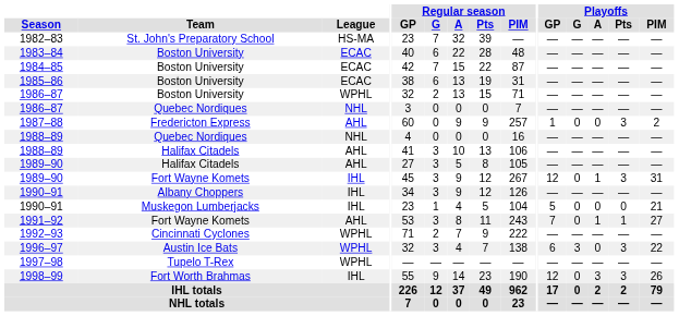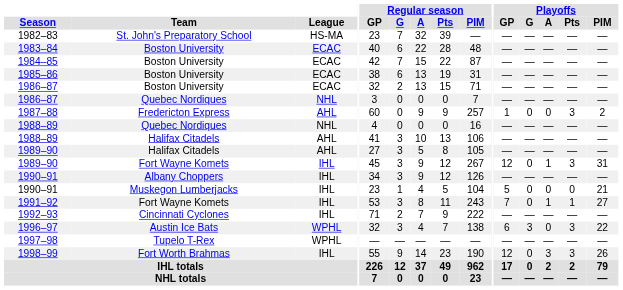 <table border="0" cellpadding="1" cellspacing="0" style="text-align:center; width:60em">
 <tr bgcolor="#e0e0e0">
 <th colspan="3" bgcolor="#ffffff"></th>
 <th rowspan="100" bgcolor="#ffffff"></th>
 <th colspan="5"><a href='#'>Regular season</a></th>
 <th rowspan="100" bgcolor="#ffffff"></th>
 <th colspan="5"><a href='#'>Playoffs</a></th>
 </tr>
 <tr bgcolor="#e0e0e0">
 <th><a href='#'>Season</a></th>
 <th>Team</th>
 <th>League</th>
 <th>GP</th>
 <th><a href='#'>G</a></th>
 <th><a href='#'>A</a></th>
 <th><a href='#'>Pts</a></th>
 <th><a href='#'>PIM</a></th>
 <th>GP</th>
 <th>G</th>
 <th>A</th>
 <th>Pts</th>
 <th>PIM</th>
 </tr>
 <tr>
 <td>1982–83</td>
 <td><a href='#'>St. John's Preparatory School</a></td>
 <td>HS-MA</td>
 <td>23</td>
 <td>7</td>
 <td>32</td>
 <td>39</td>
 <td>—</td>
 <td>—</td>
 <td>—</td>
 <td>—</td>
 <td>—</td>
 <td>—</td>
 </tr>
 <tr bgcolor="#f0f0f0">
 <td><a href='#'>1983–84</a></td>
 <td><a href='#'>Boston University</a></td>
 <td><a href='#'>ECAC</a></td>
 <td>40</td>
 <td>6</td>
 <td>22</td>
 <td>28</td>
 <td>48</td>
 <td>—</td>
 <td>—</td>
 <td>—</td>
 <td>—</td>
 <td>—</td>
 </tr>
 <tr>
 <td><a href='#'>1984–85</a></td>
 <td>Boston University</td>
 <td>ECAC</td>
 <td>42</td>
 <td>7</td>
 <td>15</td>
 <td>22</td>
 <td>87</td>
 <td>—</td>
 <td>—</td>
 <td>—</td>
 <td>—</td>
 <td>—</td>
 </tr>
 <tr bgcolor="#f0f0f0">
 <td><a href='#'>1985–86</a></td>
 <td>Boston University</td>
 <td>ECAC</td>
 <td>38</td>
 <td>6</td>
 <td>13</td>
 <td>19</td>
 <td>31</td>
 <td>—</td>
 <td>—</td>
 <td>—</td>
 <td>—</td>
 <td>—</td>
 </tr>
 <tr>
 <td><a href='#'>1986–87</a></td>
 <td>Boston University</td>
-<td>WPHL</td>
+<td>ECAC</td>
 <td>32</td>
 <td>2</td>
 <td>13</td>
 <td>15</td>
 <td>71</td>
 <td>—</td>
 <td>—</td>
 <td>—</td>
 <td>—</td>
 <td>—</td>
 </tr>
 <tr bgcolor="#f0f0f0">
 <td><a href='#'>1986–87</a></td>
 <td><a href='#'>Quebec Nordiques</a></td>
 <td><a href='#'>NHL</a></td>
 <td>3</td>
 <td>0</td>
 <td>0</td>
 <td>0</td>
 <td>7</td>
 <td>—</td>
 <td>—</td>
 <td>—</td>
 <td>—</td>
 <td>—</td>
 </tr>
 <tr>
 <td><a href='#'>1987–88</a></td>
 <td><a href='#'>Fredericton Express</a></td>
 <td><a href='#'>AHL</a></td>
 <td>60</td>
 <td>0</td>
 <td>9</td>
 <td>9</td>
 <td>257</td>
 <td>1</td>
 <td>0</td>
 <td>0</td>
 <td>3</td>
 <td>2</td>
 </tr>
 <tr bgcolor="#f0f0f0">
 <td><a href='#'>1988–89</a></td>
 <td><a href='#'>Quebec Nordiques</a></td>
 <td>NHL</td>
 <td>4</td>
 <td>0</td>
 <td>0</td>
 <td>0</td>
 <td>16</td>
 <td>—</td>
 <td>—</td>
 <td>—</td>
 <td>—</td>
 <td>—</td>
 </tr>
 <tr>
 <td><a href='#'>1988–89</a></td>
 <td><a href='#'>Halifax Citadels</a></td>
 <td>AHL</td>
 <td>41</td>
 <td>3</td>
 <td>10</td>
 <td>13</td>
 <td>106</td>
 <td>—</td>
 <td>—</td>
 <td>—</td>
 <td>—</td>
 <td>—</td>
 </tr>
 <tr bgcolor="#f0f0f0">
 <td><a href='#'>1989–90</a></td>
 <td>Halifax Citadels</td>
 <td>AHL</td>
 <td>27</td>
 <td>3</td>
 <td>5</td>
 <td>8</td>
 <td>105</td>
 <td>—</td>
 <td>—</td>
 <td>—</td>
 <td>—</td>
 <td>—</td>
 </tr>
 <tr>
 <td><a href='#'>1989–90</a></td>
 <td><a href='#'>Fort Wayne Komets</a></td>
 <td><a href='#'>IHL</a></td>
 <td>45</td>
 <td>3</td>
 <td>9</td>
 <td>12</td>
 <td>267</td>
 <td>12</td>
 <td>0</td>
 <td>1</td>
 <td>3</td>
 <td>31</td>
 </tr>
 <tr bgcolor="#f0f0f0">
 <td><a href='#'>1990–91</a></td>
 <td><a href='#'>Albany Choppers</a></td>
 <td>IHL</td>
 <td>34</td>
 <td>3</td>
 <td>9</td>
 <td>12</td>
 <td>126</td>
 <td>—</td>
 <td>—</td>
 <td>—</td>
 <td>—</td>
 <td>—</td>
 </tr>
 <tr>
 <td>1990–91</td>
 <td><a href='#'>Muskegon Lumberjacks</a></td>
 <td>IHL</td>
 <td>23</td>
 <td>1</td>
 <td>4</td>
 <td>5</td>
 <td>104</td>
 <td>5</td>
 <td>0</td>
 <td>0</td>
 <td>0</td>
 <td>21</td>
 </tr>
 <tr bgcolor="#f0f0f0">
 <td><a href='#'>1991–92</a></td>
 <td>Fort Wayne Komets</td>
-<td>AHL</td>
+<td>IHL</td>
 <td>53</td>
 <td>3</td>
 <td>8</td>
 <td>11</td>
 <td>243</td>
 <td>7</td>
 <td>0</td>
 <td>1</td>
 <td>1</td>
 <td>27</td>
 </tr>
 <tr>
 <td><a href='#'>1992–93</a></td>
 <td><a href='#'>Cincinnati Cyclones</a></td>
-<td>WPHL</td>
+<td>IHL</td>
 <td>71</td>
 <td>2</td>
 <td>7</td>
 <td>9</td>
 <td>222</td>
 <td>—</td>
 <td>—</td>
 <td>—</td>
 <td>—</td>
 <td>—</td>
 </tr>
 <tr bgcolor="#f0f0f0">
 <td><a href='#'>1996–97</a></td>
 <td><a href='#'>Austin Ice Bats</a></td>
 <td><a href='#'>WPHL</a></td>
 <td>32</td>
 <td>3</td>
 <td>4</td>
 <td>7</td>
 <td>138</td>
 <td>6</td>
 <td>3</td>
 <td>0</td>
 <td>3</td>
 <td>22</td>
 </tr>
 <tr>
 <td><a href='#'>1997–98</a></td>
 <td><a href='#'>Tupelo T-Rex</a></td>
 <td>WPHL</td>
 <td>—</td>
 <td>—</td>
 <td>—</td>
 <td>—</td>
 <td>—</td>
 <td>—</td>
 <td>—</td>
 <td>—</td>
 <td>—</td>
 <td>—</td>
 </tr>
 <tr bgcolor="#f0f0f0">
 <td><a href='#'>1998–99</a></td>
 <td><a href='#'>Fort Worth Brahmas</a></td>
 <td>IHL</td>
 <td>55</td>
 <td>9</td>
 <td>14</td>
 <td>23</td>
 <td>190</td>
 <td>12</td>
 <td>0</td>
 <td>3</td>
 <td>3</td>
 <td>26</td>
 </tr>
 <tr bgcolor="#e0e0e0">
 <th colspan="3">IHL totals</th>
 <th>226</th>
 <th>12</th>
 <th>37</th>
 <th>49</th>
 <th>962</th>
 <th>17</th>
 <th>0</th>
 <th>2</th>
 <th>2</th>
 <th>79</th>
 </tr>
 <tr bgcolor="#e0e0e0">
 <th colspan="3">NHL totals</th>
 <th>7</th>
 <th>0</th>
 <th>0</th>
 <th>0</th>
 <th>23</th>
 <th>—</th>
 <th>—</th>
 <th>—</th>
 <th>—</th>
 <th>—</th>
 </tr>
 </table>
